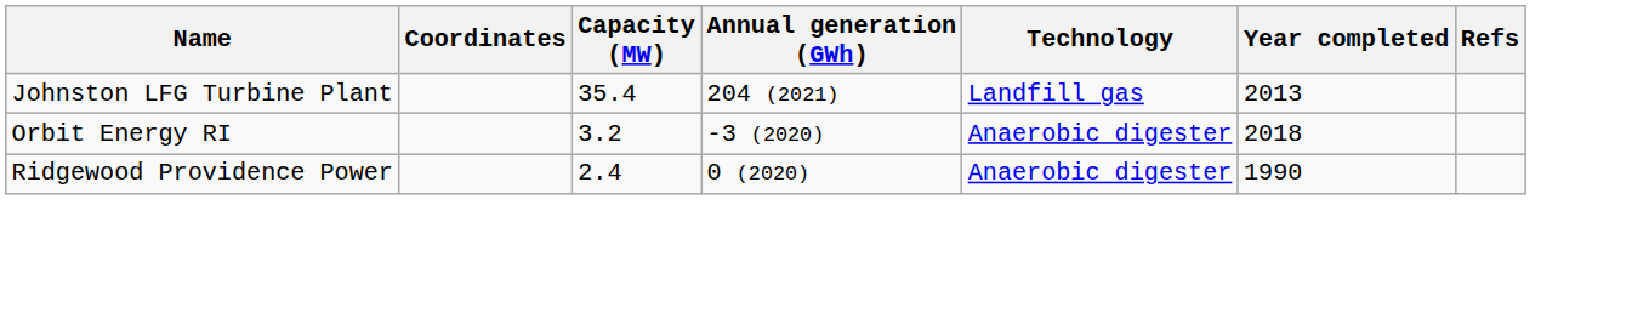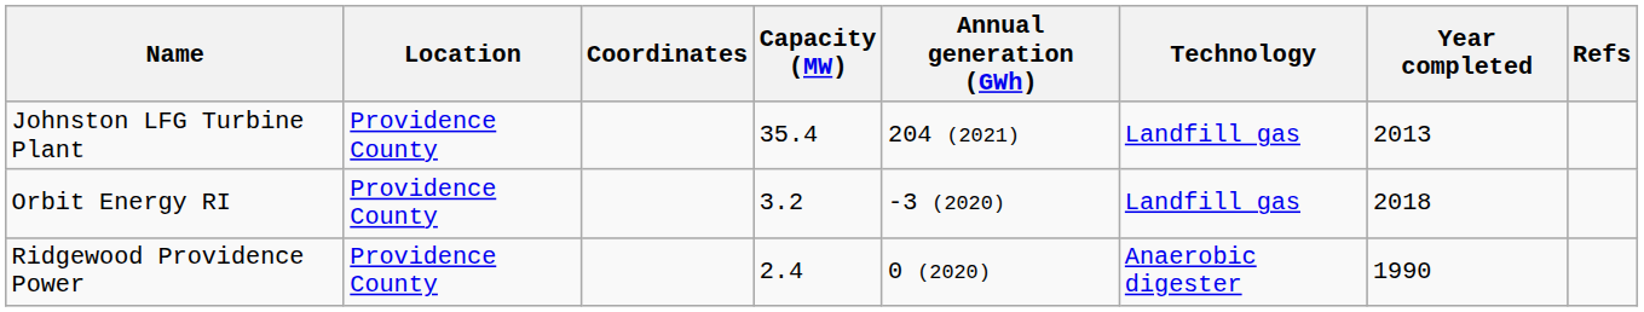 <table class="wikitable sortable">
 <tr>
 <th>Name</th>
+<th>Location</th>
 <th>Coordinates</th>
 <th>Capacity<br>(<a href='#'>MW</a>)</th>
 <th>Annual generation<br>(<a href='#'>GWh</a>)</th>
 <th>Technology</th>
 <th>Year completed</th>
 <th>Refs</th>
 </tr>
 <tr>
 <td>Johnston LFG Turbine Plant</td>
+<td><a href='#'>Providence County</a></td>
 <td></td>
 <td>35.4</td>
 <td>204 <small>(2021)</small></td>
 <td><a href='#'>Landfill gas</a></td>
 <td>2013</td>
 <td></td>
 </tr>
 <tr>
 <td>Orbit Energy RI</td>
+<td><a href='#'>Providence County</a></td>
 <td></td>
 <td>3.2</td>
 <td>-3 <small>(2020)</small></td>
-<td><a href='#'>Anaerobic digester</a></td>
+<td><a href='#'>Landfill gas</a></td>
 <td>2018</td>
 <td></td>
 </tr>
 <tr>
 <td>Ridgewood Providence Power</td>
+<td><a href='#'>Providence County</a></td>
 <td></td>
 <td>2.4</td>
 <td>0 <small>(2020)</small></td>
 <td><a href='#'>Anaerobic digester</a></td>
 <td>1990</td>
 <td></td>
 </tr>
 </table>
